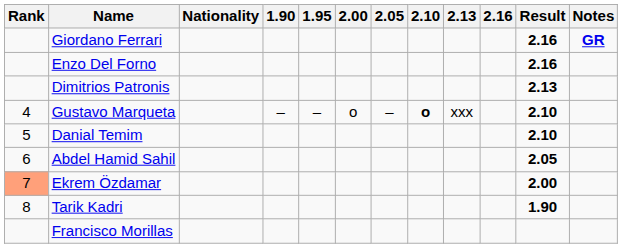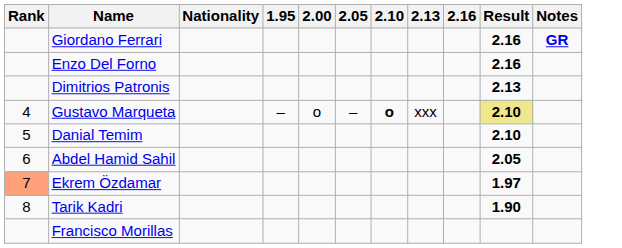 <table class="wikitable sortable" style="text-align:center">
 <tr>
 <th>Rank</th>
 <th>Name</th>
 <th>Nationality</th>
-<th>1.90</th>
 <th>1.95</th>
 <th>2.00</th>
 <th>2.05</th>
 <th>2.10</th>
 <th>2.13</th>
 <th>2.16</th>
 <th>Result</th>
 <th>Notes</th>
 </tr>
 <tr>
 <td></td>
 <td align=left><a href='#'>Giordano Ferrari</a></td>
 <td align=left></td>
 <td></td>
 <td></td>
 <td></td>
 <td></td>
 <td></td>
 <td></td>
-<td></td>
 <td><strong>2.16</strong></td>
 <td><strong><a href='#'>GR</a></strong></td>
 </tr>
 <tr>
 <td></td>
 <td align=left><a href='#'>Enzo Del Forno</a></td>
 <td align=left></td>
-<td></td>
 <td></td>
 <td></td>
 <td></td>
 <td></td>
 <td></td>
 <td></td>
 <td><strong>2.16</strong></td>
 <td></td>
 </tr>
 <tr>
 <td></td>
 <td align=left><a href='#'>Dimitrios Patronis</a></td>
 <td align=left></td>
 <td></td>
 <td></td>
 <td></td>
 <td></td>
 <td></td>
 <td></td>
-<td></td>
 <td><strong>2.13</strong></td>
 <td></td>
 </tr>
 <tr>
 <td>4</td>
 <td align=left><a href='#'>Gustavo Marqueta</a></td>
 <td align=left></td>
 <td>–</td>
-<td>–</td>
 <td>o</td>
 <td>–</td>
 <td><strong>o</strong></td>
 <td>xxx</td>
 <td></td>
-<td><strong>2.10</strong></td>
+<td style="background: khaki;"><strong>2.10</strong></td>
 <td></td>
 </tr>
 <tr>
 <td>5</td>
 <td align=left><a href='#'>Danial Temim</a></td>
 <td align=left></td>
-<td></td>
 <td></td>
 <td></td>
 <td></td>
 <td></td>
 <td></td>
 <td></td>
 <td><strong>2.10</strong></td>
 <td></td>
 </tr>
 <tr>
 <td>6</td>
 <td align=left><a href='#'>Abdel Hamid Sahil</a></td>
 <td align=left></td>
 <td></td>
 <td></td>
 <td></td>
 <td></td>
 <td></td>
 <td></td>
-<td></td>
 <td><strong>2.05</strong></td>
 <td></td>
 </tr>
 <tr>
 <td style="background: lightsalmon;">7</td>
 <td align=left><a href='#'>Ekrem Özdamar</a></td>
 <td align=left></td>
 <td></td>
 <td></td>
 <td></td>
 <td></td>
 <td></td>
 <td></td>
-<td></td>
-<td><strong>2.00</strong></td>
+<td><strong>1.97</strong></td>
 <td></td>
 </tr>
 <tr>
 <td>8</td>
 <td align=left><a href='#'>Tarik Kadri</a></td>
 <td align=left></td>
-<td></td>
 <td></td>
 <td></td>
 <td></td>
 <td></td>
 <td></td>
 <td></td>
 <td><strong>1.90</strong></td>
 <td></td>
 </tr>
 <tr>
 <td></td>
 <td align=left><a href='#'>Francisco Morillas</a></td>
 <td align=left></td>
 <td></td>
 <td></td>
 <td></td>
 <td></td>
 <td></td>
 <td></td>
-<td></td>
 <td><strong></strong></td>
 <td></td>
 </tr>
 </table>
